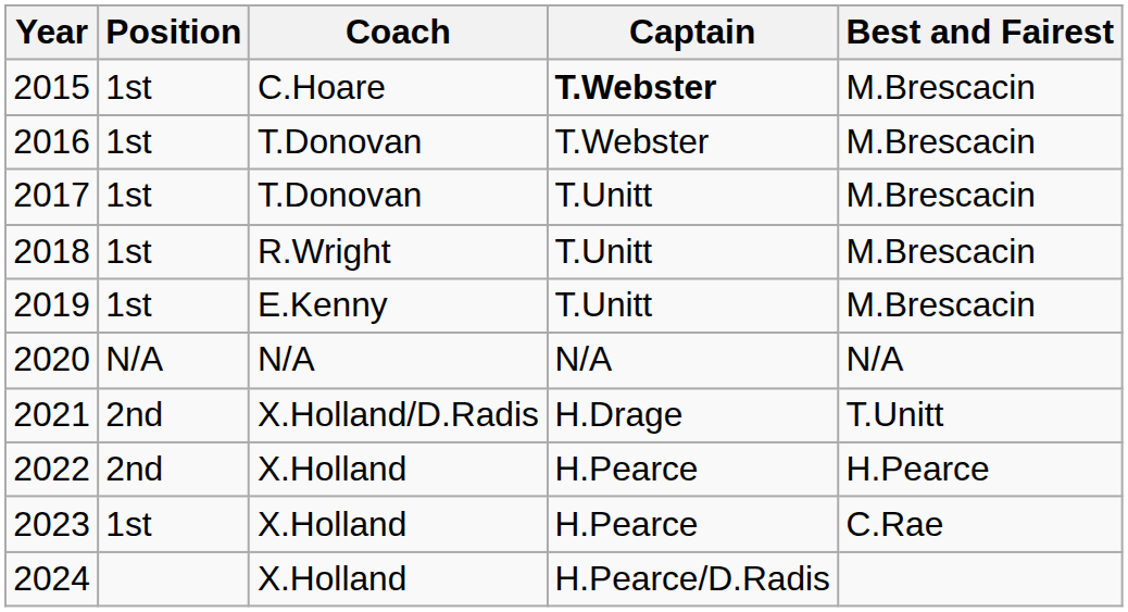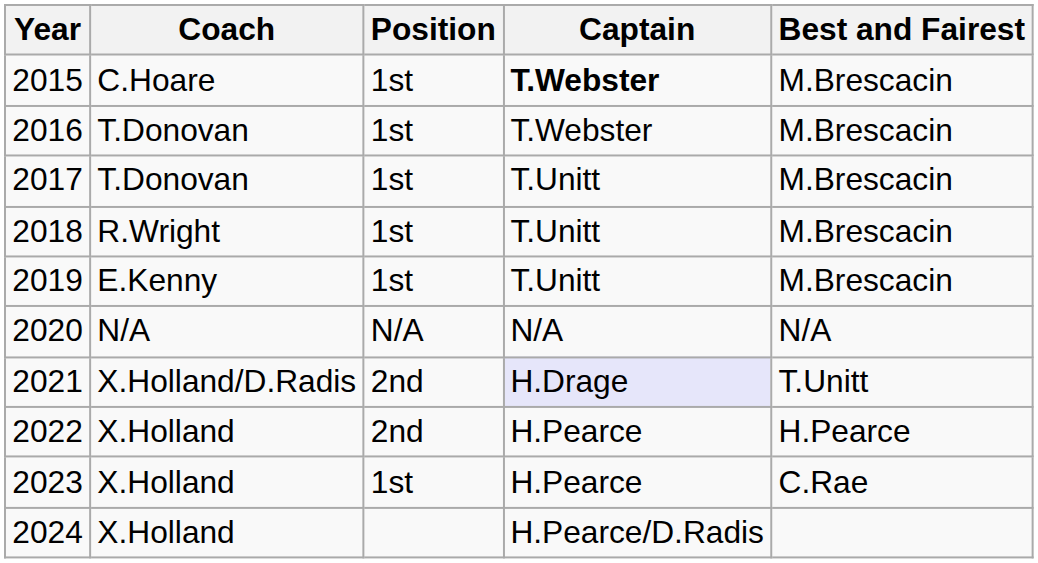 <table class="wikitable">
 <tr>
 <th>Year</th>
+<th>Coach</th>
 <th>Position</th>
-<th>Coach</th>
 <th>Captain</th>
 <th>Best and Fairest</th>
 </tr>
 <tr>
 <td>2015</td>
+<td>C.Hoare</td>
 <td>1st</td>
-<td>C.Hoare</td>
 <td><strong>T.Webster</strong></td>
 <td>M.Brescacin</td>
 </tr>
 <tr>
 <td>2016</td>
+<td>T.Donovan</td>
 <td>1st</td>
-<td>T.Donovan</td>
 <td>T.Webster</td>
 <td>M.Brescacin</td>
 </tr>
 <tr>
 <td>2017</td>
+<td>T.Donovan</td>
 <td>1st</td>
-<td>T.Donovan</td>
 <td>T.Unitt</td>
 <td>M.Brescacin</td>
 </tr>
 <tr>
 <td>2018</td>
+<td>R.Wright</td>
 <td>1st</td>
-<td>R.Wright</td>
 <td>T.Unitt</td>
 <td>M.Brescacin</td>
 </tr>
 <tr>
 <td>2019</td>
+<td>E.Kenny</td>
 <td>1st</td>
-<td>E.Kenny</td>
 <td>T.Unitt</td>
 <td>M.Brescacin</td>
 </tr>
 <tr>
 <td>2020</td>
 <td>N/A</td>
 <td>N/A</td>
 <td>N/A</td>
 <td>N/A</td>
 </tr>
 <tr>
 <td>2021</td>
+<td>X.Holland/D.Radis</td>
 <td>2nd</td>
-<td>X.Holland/D.Radis</td>
-<td>H.Drage</td>
+<td style="background: lavender;">H.Drage</td>
 <td>T.Unitt</td>
 </tr>
 <tr>
 <td>2022</td>
+<td>X.Holland</td>
 <td>2nd</td>
-<td>X.Holland</td>
 <td>H.Pearce</td>
 <td>H.Pearce</td>
 </tr>
 <tr>
 <td>2023</td>
+<td>X.Holland</td>
 <td>1st</td>
-<td>X.Holland</td>
 <td>H.Pearce</td>
 <td>C.Rae</td>
 </tr>
 <tr>
 <td>2024</td>
+<td>X.Holland</td>
 <td></td>
-<td>X.Holland</td>
 <td>H.Pearce/D.Radis</td>
 <td></td>
 </tr>
 </table>
